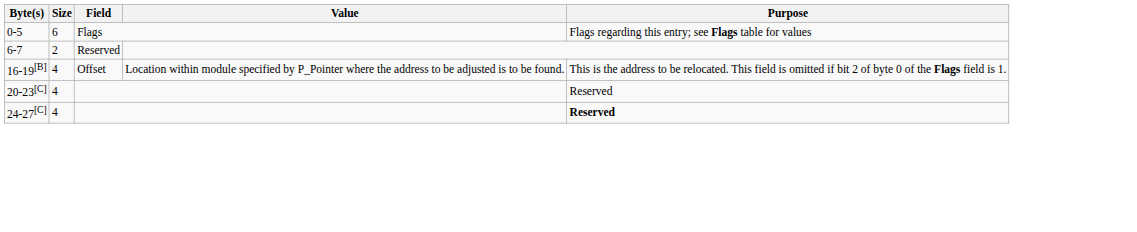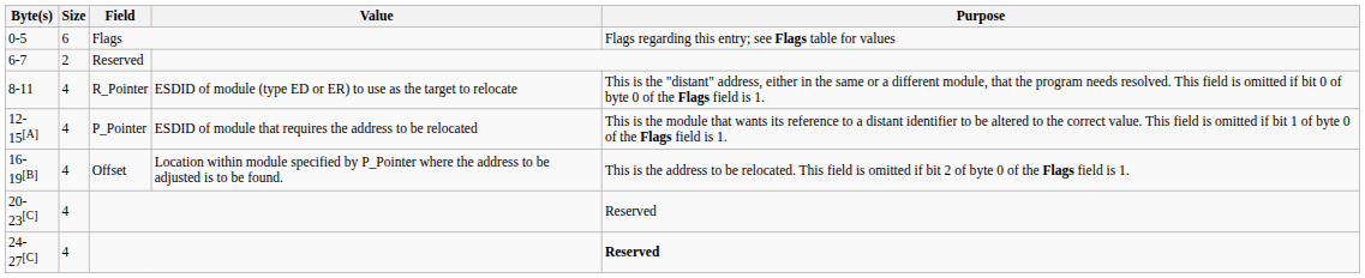 <table class="wikitable" border="1">
 <tr>
 <th>Byte(s)</th>
 <th>Size</th>
 <th>Field</th>
 <th>Value</th>
 <th>Purpose</th>
 </tr>
 <tr>
 <td>0-5</td>
 <td>6</td>
 <td colspan=2>Flags</td>
 <td>Flags regarding this entry; see <strong>Flags</strong> table for values</td>
 </tr>
 <tr>
 <td>6-7</td>
 <td>2</td>
 <td colspan-4>Reserved</td>
+</tr>
+<tr>
+<td>8-11</td>
+<td>4</td>
+<td>R_Pointer</td>
+<td>ESDID of module (type ED or ER) to use as the target to relocate</td>
+<td>This is the "distant" address, either in the same or a different module, that the program needs resolved. This field is omitted if bit 0 of byte 0 of the <strong>Flags</strong> field is 1.</td>
+</tr>
+<tr>
+<td>12-15<sup>[A]</sup></td>
+<td>4</td>
+<td>P_Pointer</td>
+<td>ESDID of module that requires the address to be relocated</td>
+<td>This is the module that wants its reference to a distant identifier to be altered to the correct value. This field is omitted if bit 1 of byte 0 of the <strong>Flags</strong> field is 1.</td>
 </tr>
 <tr>
 <td>16-19<sup>[B]</sup></td>
 <td>4</td>
 <td>Offset</td>
 <td>Location within module specified by P_Pointer where the address to be adjusted is to be found.</td>
 <td>This is the address to be relocated. This field is omitted if bit 2 of byte 0 of the <strong>Flags</strong> field is 1.</td>
 </tr>
 <tr>
 <td>20-23<sup>[C]</sup></td>
 <td>4</td>
 <td colspan=2></td>
 <td>Reserved</td>
 </tr>
 <tr>
 <td>24-27<sup>[C]</sup></td>
 <td>4</td>
 <td colspan=2></td>
 <td><strong>Reserved</strong></td>
 </tr>
 </table>
